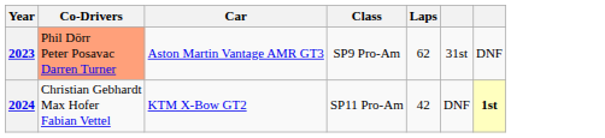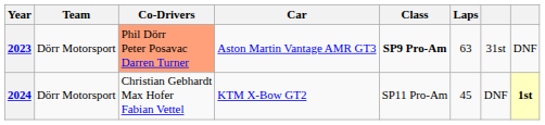 <table class="wikitable" style="text-align:center; font-size:90%">
 <tr>
 <th>Year</th>
+<th>Team</th>
 <th>Co-Drivers</th>
 <th>Car</th>
 <th>Class</th>
 <th>Laps</th>
 <th></th>
 <th></th>
 </tr>
 <tr>
 <th><a href='#'>2023</a></th>
+<td align="left"> Dörr Motorsport</td>
 <td align="left" style="background: lightsalmon;"> Phil Dörr<br> Peter Posavac<br> <a href='#'>Darren Turner</a></td>
 <td align="left"><a href='#'>Aston Martin Vantage AMR GT3</a></td>
-<td>SP9 Pro-Am</td>
-<td>62</td>
+<td><strong>SP9 Pro-Am</strong></td>
+<td>63</td>
 <td>31st</td>
 <td>DNF</td>
 </tr>
 <tr>
 <th><a href='#'>2024</a></th>
+<td align="left"> Dörr Motorsport</td>
 <td align="left"> Christian Gebhardt<br> Max Hofer<br> <a href='#'>Fabian Vettel</a></td>
 <td align="left"><a href='#'>KTM X-Bow GT2</a></td>
 <td>SP11 Pro-Am</td>
-<td>42</td>
+<td>45</td>
 <td>DNF</td>
 <td style="background:#ffffbf;"><strong>1st</strong></td>
 </tr>
 </table>
